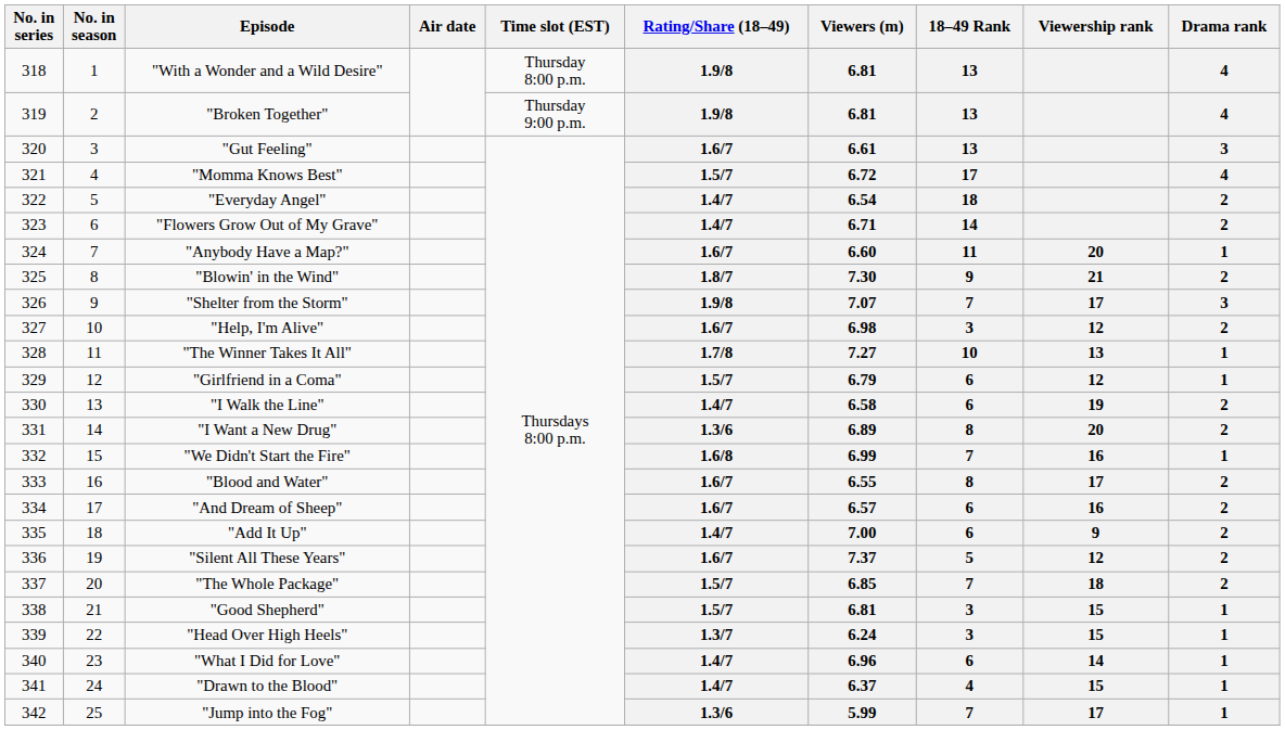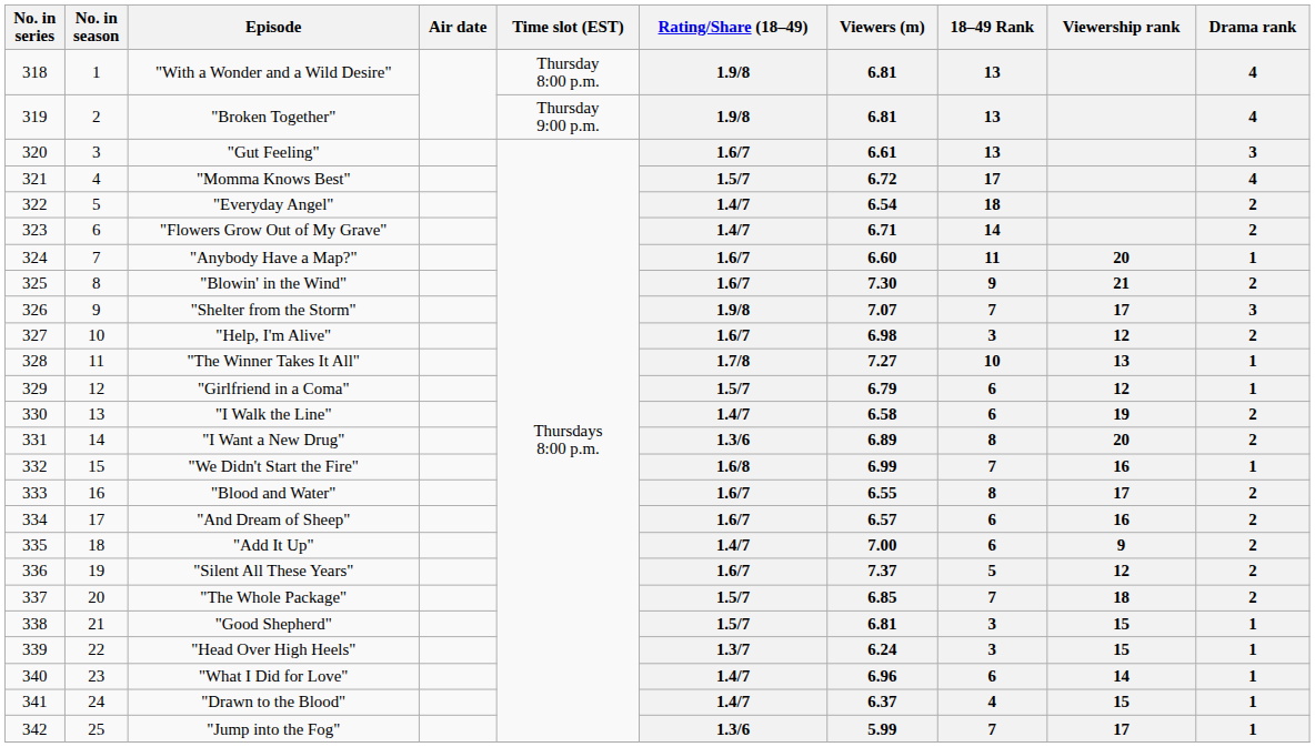 <table class="wikitable" style="font-size:100%; text-align:center; width: 100%; margin-left: auto; margin-right: auto;">
 <tr>
 <th>No. in<br>series</th>
 <th>No. in<br>season</th>
 <th>Episode</th>
 <th>Air date</th>
 <th>Time slot (EST)</th>
 <th><a href='#'>Rating/Share</a> (18–49)</th>
 <th>Viewers (m)</th>
 <th>18–49 Rank</th>
 <th>Viewership rank</th>
 <th>Drama rank</th>
 </tr>
 <tr>
 <td style="text-align:center">318</td>
 <td style="text-align:center">1</td>
 <td>"With a Wonder and a Wild Desire"</td>
 <td rowspan=2></td>
 <td style="text-align:center;">Thursday<br>8:00 p.m.</td>
 <th>1.9/8</th>
 <th>6.81</th>
 <th>13</th>
 <th></th>
 <th>4</th>
 </tr>
 <tr>
 <td style="text-align:center">319</td>
 <td style="text-align:center">2</td>
 <td>"Broken Together"</td>
 <td style="text-align:center">Thursday<br>9:00 p.m.</td>
 <th>1.9/8</th>
 <th>6.81</th>
 <th>13</th>
 <th></th>
 <th>4</th>
 </tr>
 <tr>
 <td style="text-align:center">320</td>
 <td style="text-align:center">3</td>
 <td>"Gut Feeling"</td>
 <td></td>
 <td style="text-align:center" rowspan=23>Thursdays<br>8:00 p.m.</td>
 <th>1.6/7</th>
 <th>6.61</th>
 <th>13</th>
 <th></th>
 <th>3</th>
 </tr>
 <tr>
 <td style="text-align:center">321</td>
 <td style="text-align:center">4</td>
 <td>"Momma Knows Best"</td>
 <td></td>
 <th>1.5/7</th>
 <th>6.72</th>
 <th>17</th>
 <th></th>
 <th>4</th>
 </tr>
 <tr>
 <td style="text-align:center">322</td>
 <td style="text-align:center">5</td>
 <td>"Everyday Angel"</td>
 <td></td>
 <th>1.4/7</th>
 <th>6.54</th>
 <th>18</th>
 <th></th>
 <th>2</th>
 </tr>
 <tr>
 <td style="text-align:center">323</td>
 <td style="text-align:center">6</td>
 <td>"Flowers Grow Out of My Grave"</td>
 <td></td>
 <th>1.4/7</th>
 <th>6.71</th>
 <th>14</th>
 <th></th>
 <th>2</th>
 </tr>
 <tr>
 <td style="text-align:center">324</td>
 <td style="text-align:center">7</td>
 <td>"Anybody Have a Map?"</td>
 <td></td>
 <th>1.6/7</th>
 <th>6.60</th>
 <th>11</th>
 <th>20</th>
 <th>1</th>
 </tr>
 <tr>
 <td style="text-align:center">325</td>
 <td style="text-align:center">8</td>
 <td>"Blowin' in the Wind"</td>
 <td></td>
-<th>1.8/7</th>
+<th>1.6/7</th>
 <th>7.30</th>
 <th>9</th>
 <th>21</th>
 <th>2</th>
 </tr>
 <tr>
 <td style="text-align:center">326</td>
 <td style="text-align:center">9</td>
 <td>"Shelter from the Storm"</td>
 <td></td>
 <th>1.9/8</th>
 <th>7.07</th>
 <th>7</th>
 <th>17</th>
 <th>3</th>
 </tr>
 <tr>
 <td style="text-align:center">327</td>
 <td style="text-align:center">10</td>
 <td>"Help, I'm Alive"</td>
 <td></td>
 <th>1.6/7</th>
 <th>6.98</th>
 <th>3</th>
 <th>12</th>
 <th>2</th>
 </tr>
 <tr>
 <td style="text-align:center">328</td>
 <td style="text-align:center">11</td>
 <td>"The Winner Takes It All"</td>
 <td></td>
 <th>1.7/8</th>
 <th>7.27</th>
 <th>10</th>
 <th>13</th>
 <th>1</th>
 </tr>
 <tr>
 <td style="text-align:center">329</td>
 <td style="text-align:center">12</td>
 <td>"Girlfriend in a Coma"</td>
 <td></td>
 <th>1.5/7</th>
 <th>6.79</th>
 <th>6</th>
 <th>12</th>
 <th>1</th>
 </tr>
 <tr>
 <td style="text-align:center">330</td>
 <td style="text-align:center">13</td>
 <td>"I Walk the Line"</td>
 <td></td>
 <th>1.4/7</th>
 <th>6.58</th>
 <th>6</th>
 <th>19</th>
 <th>2</th>
 </tr>
 <tr>
 <td style="text-align:center">331</td>
 <td style="text-align:center">14</td>
 <td>"I Want a New Drug"</td>
 <td></td>
 <th>1.3/6</th>
 <th>6.89</th>
 <th>8</th>
 <th>20</th>
 <th>2</th>
 </tr>
 <tr>
 <td style="text-align:center">332</td>
 <td style="text-align:center">15</td>
 <td>"We Didn't Start the Fire"</td>
 <td></td>
 <th>1.6/8</th>
 <th>6.99</th>
 <th>7</th>
 <th>16</th>
 <th>1</th>
 </tr>
 <tr>
 <td style="text-align:center">333</td>
 <td style="text-align:center">16</td>
 <td>"Blood and Water"</td>
 <td></td>
 <th>1.6/7</th>
 <th>6.55</th>
 <th>8</th>
 <th>17</th>
 <th>2</th>
 </tr>
 <tr>
 <td style="text-align:center">334</td>
 <td style="text-align:center">17</td>
 <td>"And Dream of Sheep"</td>
 <td></td>
 <th>1.6/7</th>
 <th>6.57</th>
 <th>6</th>
 <th>16</th>
 <th>2</th>
 </tr>
 <tr>
 <td style="text-align:center">335</td>
 <td style="text-align:center">18</td>
 <td>"Add It Up"</td>
 <td></td>
 <th>1.4/7</th>
 <th>7.00</th>
 <th>6</th>
 <th>9</th>
 <th>2</th>
 </tr>
 <tr>
 <td style="text-align:center">336</td>
 <td style="text-align:center">19</td>
 <td>"Silent All These Years"</td>
 <td></td>
 <th>1.6/7</th>
 <th>7.37</th>
 <th>5</th>
 <th>12</th>
 <th>2</th>
 </tr>
 <tr>
 <td style="text-align:center">337</td>
 <td style="text-align:center">20</td>
 <td>"The Whole Package"</td>
 <td></td>
 <th>1.5/7</th>
 <th>6.85</th>
 <th>7</th>
 <th>18</th>
 <th>2</th>
 </tr>
 <tr>
 <td style="text-align:center">338</td>
 <td style="text-align:center">21</td>
 <td>"Good Shepherd"</td>
 <td></td>
 <th>1.5/7</th>
 <th>6.81</th>
 <th>3</th>
 <th>15</th>
 <th>1</th>
 </tr>
 <tr>
 <td style="text-align:center">339</td>
 <td style="text-align:center">22</td>
 <td>"Head Over High Heels"</td>
 <td></td>
 <th>1.3/7</th>
 <th>6.24</th>
 <th>3</th>
 <th>15</th>
 <th>1</th>
 </tr>
 <tr>
 <td style="text-align:center">340</td>
 <td style="text-align:center">23</td>
 <td>"What I Did for Love"</td>
 <td></td>
 <th>1.4/7</th>
 <th>6.96</th>
 <th>6</th>
 <th>14</th>
 <th>1</th>
 </tr>
 <tr>
 <td style="text-align:center">341</td>
 <td style="text-align:center">24</td>
 <td>"Drawn to the Blood"</td>
 <td></td>
 <th>1.4/7</th>
 <th>6.37</th>
 <th>4</th>
 <th>15</th>
 <th>1</th>
 </tr>
 <tr>
 <td style="text-align:center">342</td>
 <td style="text-align:center">25</td>
 <td>"Jump into the Fog"</td>
 <td></td>
 <th>1.3/6</th>
 <th>5.99</th>
 <th>7</th>
 <th>17</th>
 <th>1</th>
 </tr>
 <tr>
 </tr>
 </table>
